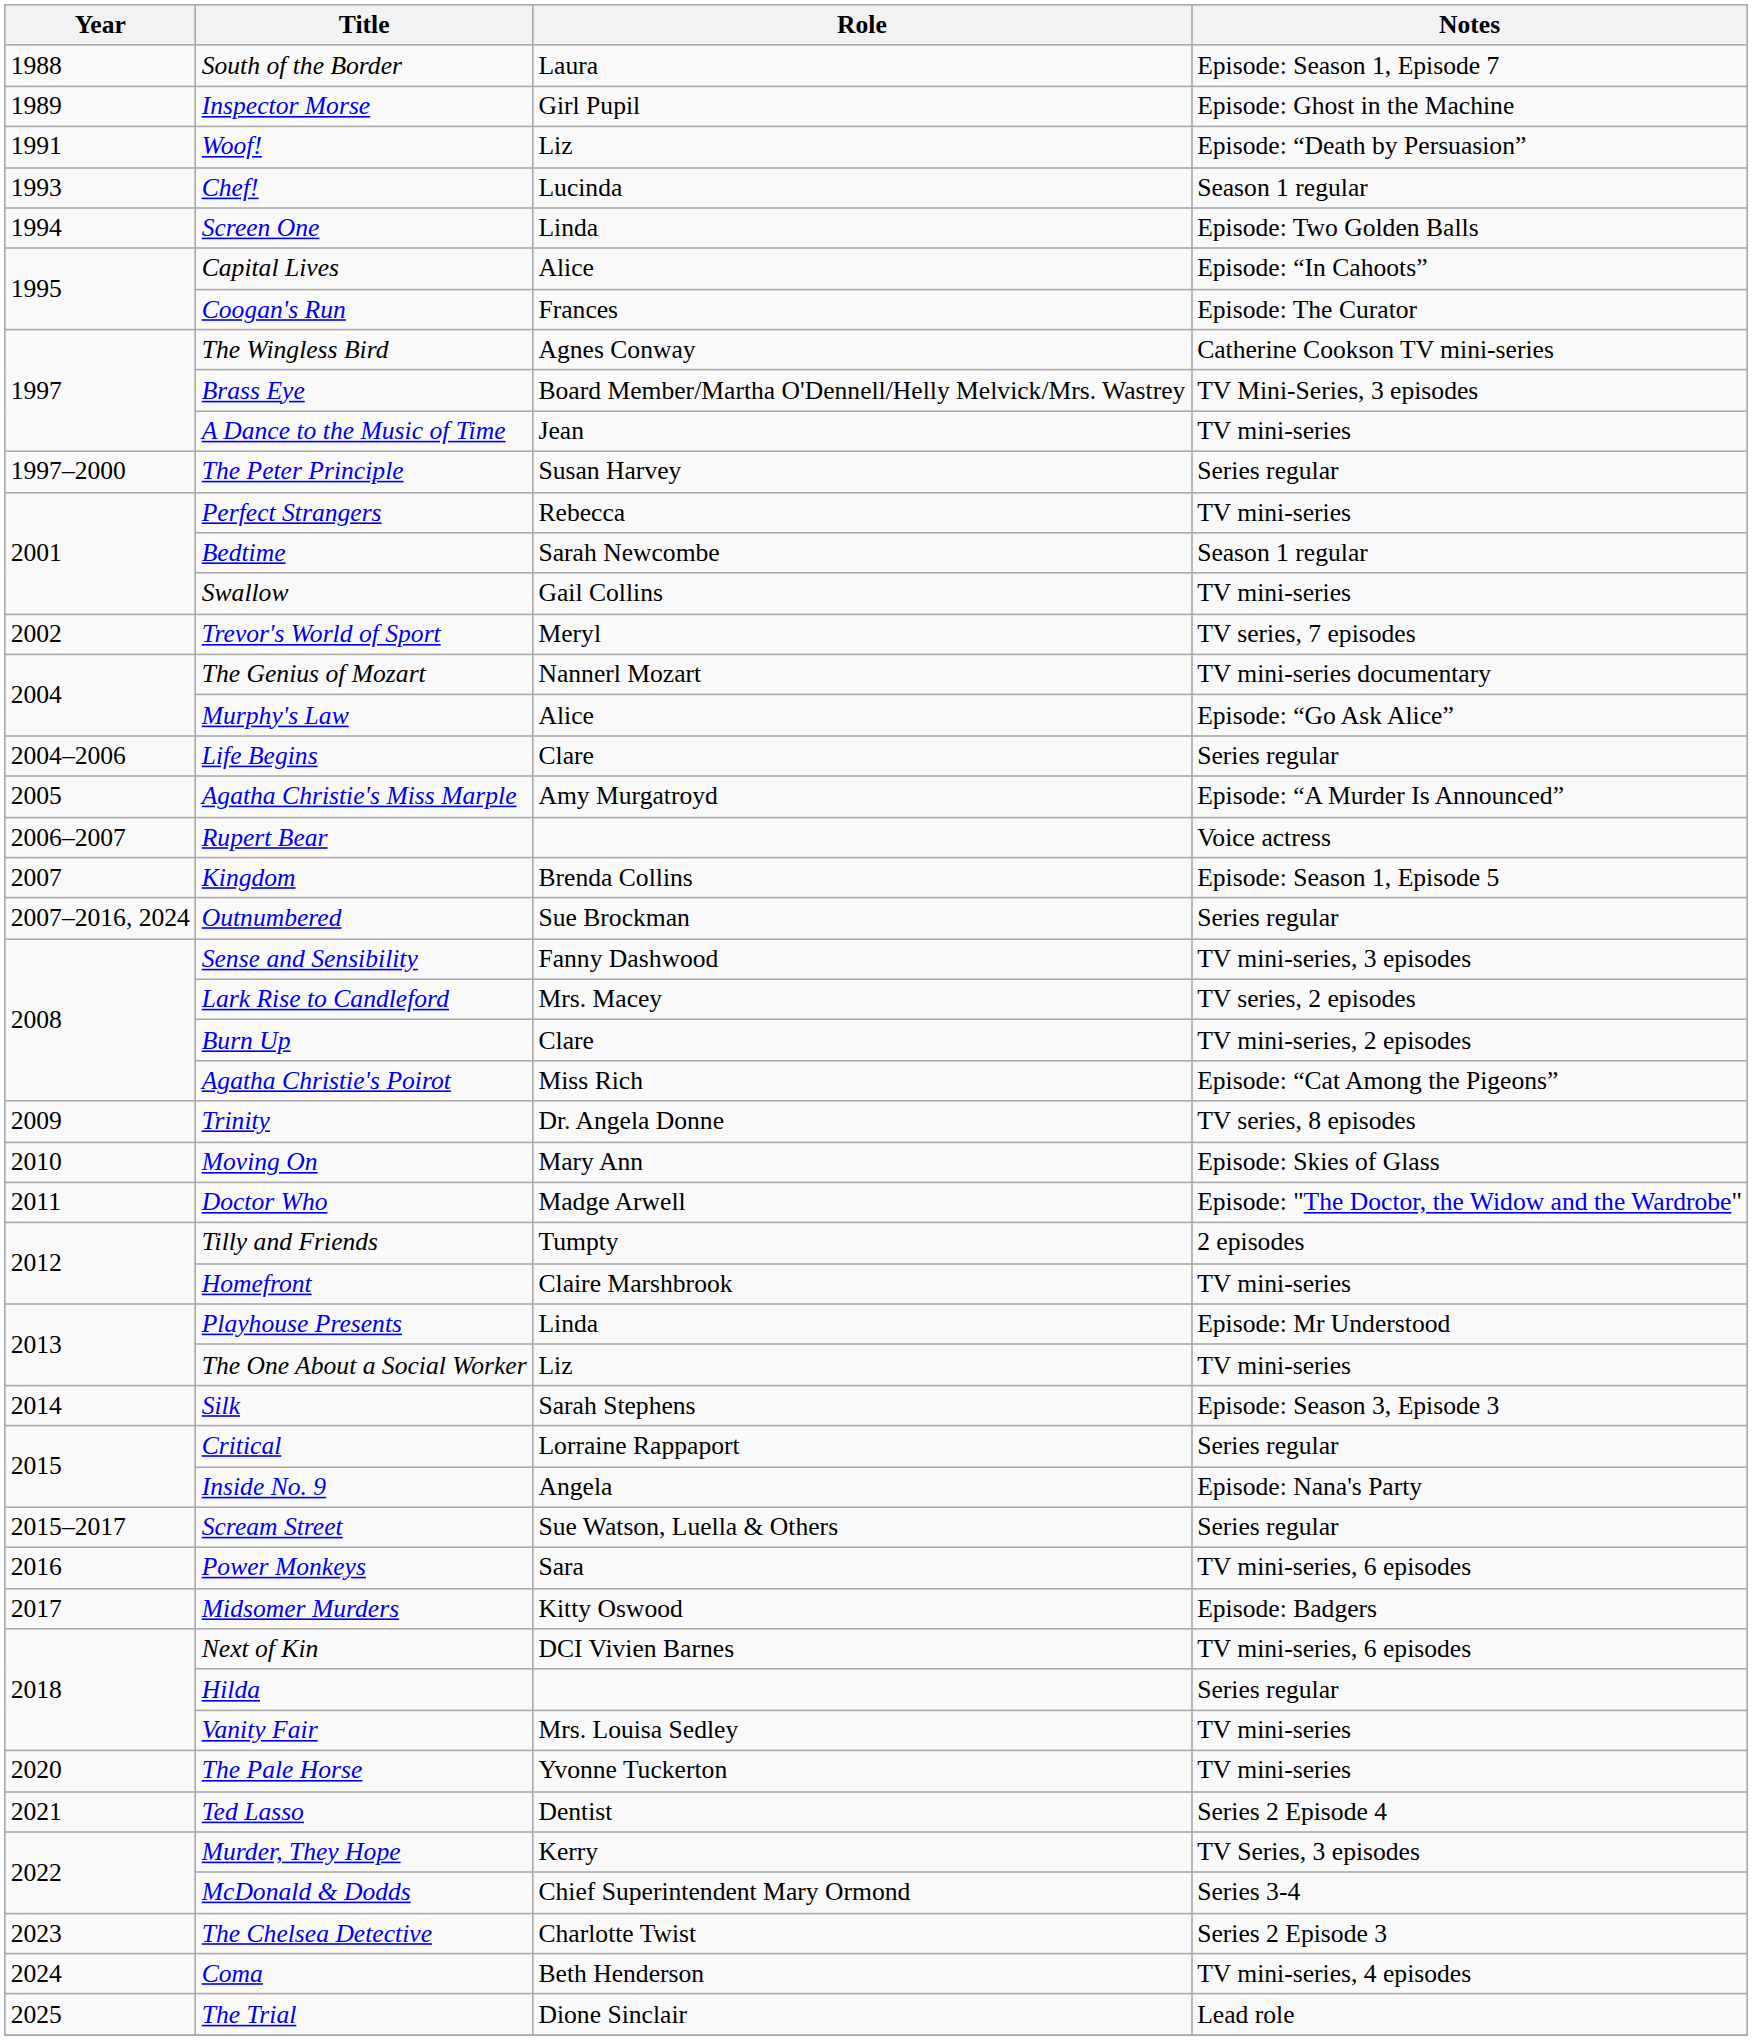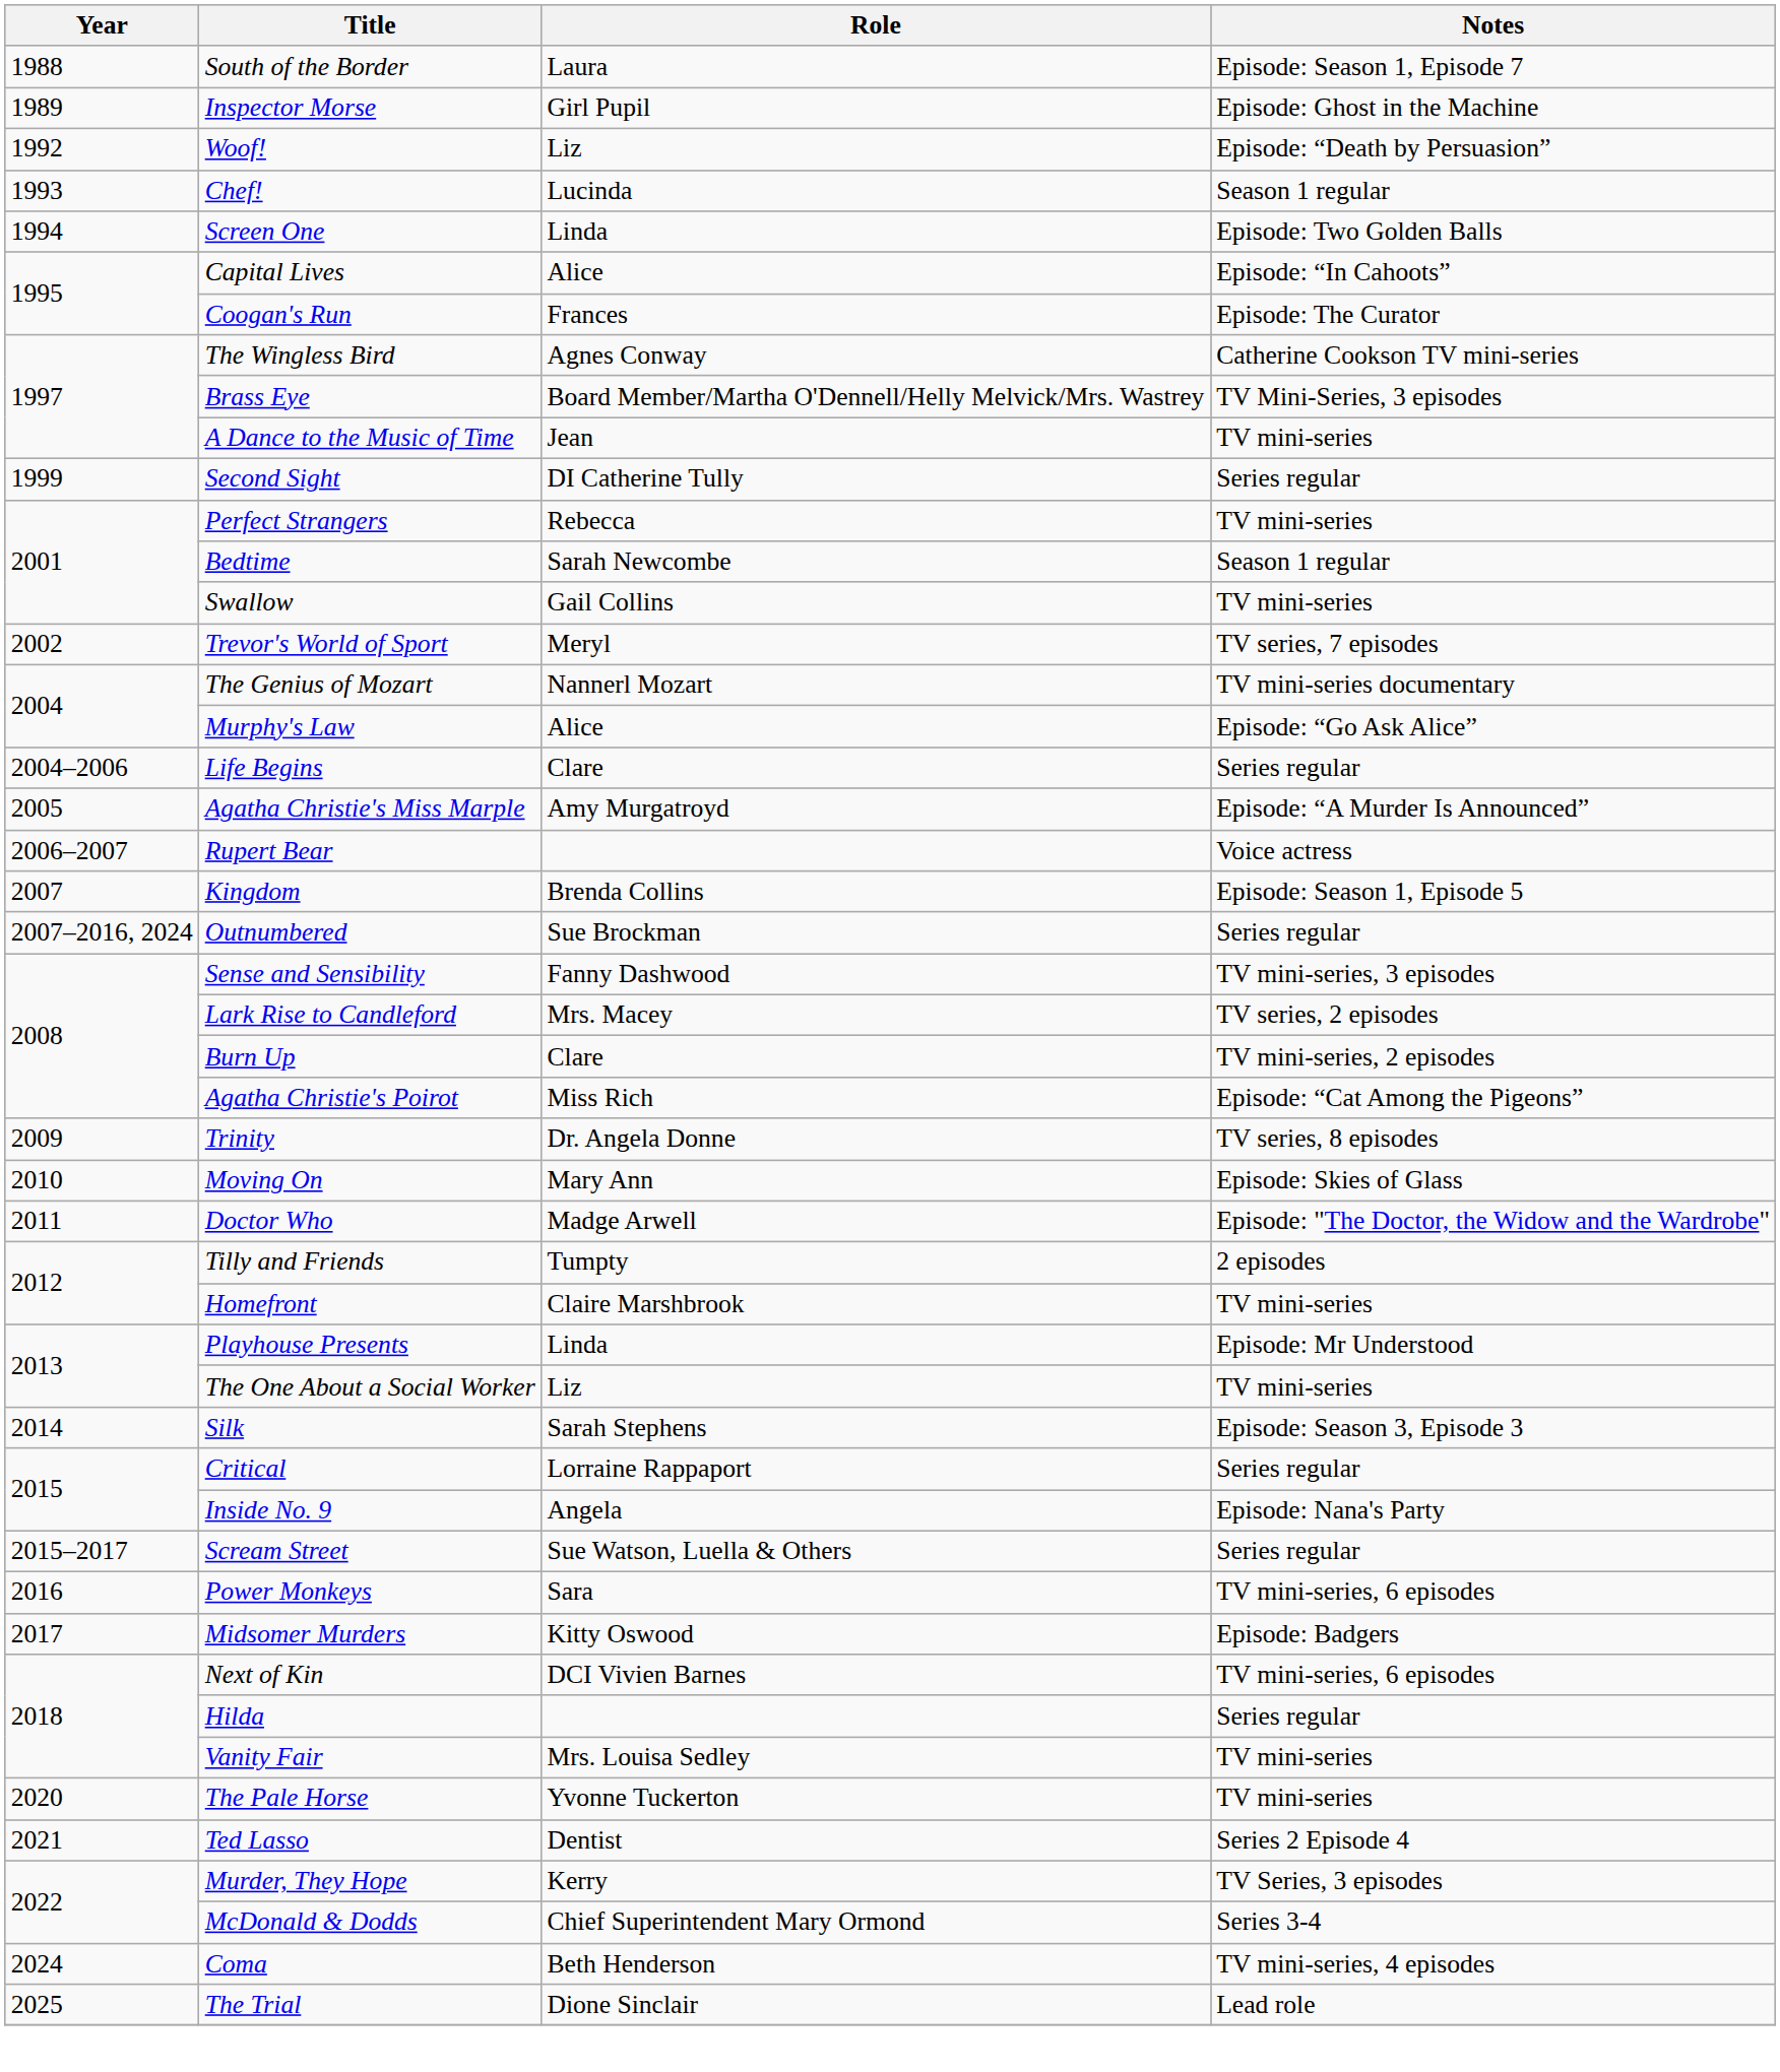 <table class="wikitable sortable">
 <tr>
 <th>Year</th>
 <th>Title</th>
 <th>Role</th>
 <th class="unsortable">Notes</th>
 </tr>
 <tr>
 <td>1988</td>
 <td><em>South of the Border</em></td>
 <td>Laura</td>
 <td>Episode: Season 1, Episode 7</td>
 </tr>
 <tr>
 <td>1989</td>
 <td><em><a href='#'>Inspector Morse</a></em></td>
 <td>Girl Pupil</td>
 <td>Episode: Ghost in the Machine</td>
 </tr>
 <tr>
-<td>1991</td>
+<td>1992</td>
 <td><em><a href='#'>Woof!</a></em></td>
 <td>Liz</td>
 <td>Episode: “Death by Persuasion”</td>
 </tr>
 <tr>
 <td>1993</td>
 <td><em><a href='#'>Chef!</a></em></td>
 <td>Lucinda</td>
 <td>Season 1 regular</td>
 </tr>
 <tr>
 <td>1994</td>
 <td><em><a href='#'>Screen One</a></em></td>
 <td>Linda</td>
 <td>Episode: Two Golden Balls</td>
 </tr>
 <tr>
 <td rowspan="2">1995</td>
 <td><em>Capital Lives</em></td>
 <td>Alice</td>
 <td>Episode: “In Cahoots”</td>
 </tr>
 <tr>
 <td><em><a href='#'>Coogan's Run</a></em></td>
 <td>Frances</td>
 <td>Episode: The Curator</td>
 </tr>
 <tr>
 <td rowspan="3">1997</td>
 <td><em>The Wingless Bird</em></td>
 <td>Agnes Conway</td>
 <td>Catherine Cookson TV mini-series</td>
 </tr>
 <tr>
 <td><em><a href='#'>Brass Eye</a></em></td>
 <td>Board Member/Martha O'Dennell/Helly Melvick/Mrs. Wastrey</td>
 <td>TV Mini-Series, 3 episodes</td>
 </tr>
 <tr>
 <td><em><a href='#'>A Dance to the Music of Time</a></em></td>
 <td>Jean</td>
 <td>TV mini-series</td>
 </tr>
 <tr>
-<td>1997–2000</td>
-<td><em><a href='#'>The Peter Principle</a></em></td>
-<td>Susan Harvey</td>
+<td>1999</td>
+<td><em><a href='#'>Second Sight</a></em></td>
+<td>DI Catherine Tully</td>
 <td>Series regular</td>
 </tr>
 <tr>
 <td rowspan="3">2001</td>
 <td><em><a href='#'>Perfect Strangers</a></em></td>
 <td>Rebecca</td>
 <td>TV mini-series</td>
 </tr>
 <tr>
 <td><em><a href='#'>Bedtime</a></em></td>
 <td>Sarah Newcombe</td>
 <td>Season 1 regular</td>
 </tr>
 <tr>
 <td><em>Swallow</em></td>
 <td>Gail Collins</td>
 <td>TV mini-series</td>
 </tr>
 <tr>
 <td>2002</td>
 <td><em><a href='#'>Trevor's World of Sport</a></em></td>
 <td>Meryl</td>
 <td>TV series, 7 episodes</td>
 </tr>
 <tr>
 <td rowspan="2">2004</td>
 <td><em>The Genius of Mozart</em></td>
 <td>Nannerl Mozart</td>
 <td>TV mini-series documentary</td>
 </tr>
 <tr>
 <td><em><a href='#'>Murphy's Law</a></em></td>
 <td>Alice</td>
 <td>Episode: “Go Ask Alice”</td>
 </tr>
 <tr>
 <td>2004–2006</td>
 <td><em><a href='#'>Life Begins</a></em></td>
 <td>Clare</td>
 <td>Series regular</td>
 </tr>
 <tr>
 <td>2005</td>
 <td><em><a href='#'>Agatha Christie's Miss Marple</a></em></td>
 <td>Amy Murgatroyd</td>
 <td>Episode:  “A Murder Is Announced”</td>
 </tr>
 <tr>
 <td>2006–2007</td>
 <td><em><a href='#'>Rupert Bear</a></em></td>
 <td></td>
 <td>Voice actress</td>
 </tr>
 <tr>
 <td>2007</td>
 <td><em><a href='#'>Kingdom</a></em></td>
 <td>Brenda Collins</td>
 <td>Episode: Season 1, Episode 5</td>
 </tr>
 <tr>
 <td>2007–2016, 2024</td>
 <td><em><a href='#'>Outnumbered</a></em></td>
 <td>Sue Brockman</td>
 <td>Series regular</td>
 </tr>
 <tr>
 <td rowspan="4">2008</td>
 <td><em><a href='#'>Sense and Sensibility</a></em></td>
 <td>Fanny Dashwood</td>
 <td>TV mini-series, 3 episodes</td>
 </tr>
 <tr>
 <td><em><a href='#'>Lark Rise to Candleford</a></em></td>
 <td>Mrs. Macey</td>
 <td>TV series, 2 episodes</td>
 </tr>
 <tr>
 <td><em><a href='#'>Burn Up</a></em></td>
 <td>Clare</td>
 <td>TV mini-series, 2 episodes</td>
 </tr>
 <tr>
 <td><em><a href='#'>Agatha Christie's Poirot</a></em></td>
 <td>Miss Rich</td>
 <td>Episode: “Cat Among the Pigeons”</td>
 </tr>
 <tr>
 <td>2009</td>
 <td><em><a href='#'>Trinity</a></em></td>
 <td>Dr. Angela Donne</td>
 <td>TV series, 8 episodes</td>
 </tr>
 <tr>
 <td>2010</td>
 <td><em><a href='#'>Moving On</a></em></td>
 <td>Mary Ann</td>
 <td>Episode: Skies of Glass</td>
 </tr>
 <tr>
 <td>2011</td>
 <td><em><a href='#'>Doctor Who</a></em></td>
 <td>Madge Arwell</td>
 <td>Episode: "<a href='#'>The Doctor, the Widow and the Wardrobe</a>"</td>
 </tr>
 <tr>
 <td rowspan="2">2012</td>
 <td><em>Tilly and Friends</em></td>
 <td>Tumpty</td>
 <td>2 episodes</td>
 </tr>
 <tr>
 <td><em><a href='#'>Homefront</a></em></td>
 <td>Claire Marshbrook</td>
 <td>TV mini-series</td>
 </tr>
 <tr>
 <td rowspan="2">2013</td>
 <td><em><a href='#'>Playhouse Presents</a></em></td>
 <td>Linda</td>
 <td>Episode: Mr Understood</td>
 </tr>
 <tr>
 <td><em>The One About a Social Worker</em></td>
 <td>Liz</td>
 <td>TV mini-series</td>
 </tr>
 <tr>
 <td>2014</td>
 <td><em><a href='#'>Silk</a></em></td>
 <td>Sarah Stephens</td>
 <td>Episode: Season 3, Episode 3</td>
 </tr>
 <tr>
 <td rowspan="2">2015</td>
 <td><em><a href='#'>Critical</a></em></td>
 <td>Lorraine Rappaport</td>
 <td>Series regular</td>
 </tr>
 <tr>
 <td><em><a href='#'>Inside No. 9</a></em></td>
 <td>Angela</td>
 <td>Episode: Nana's Party</td>
 </tr>
 <tr>
 <td>2015–2017</td>
 <td><em><a href='#'>Scream Street</a></em></td>
 <td>Sue Watson, Luella & Others</td>
 <td>Series regular</td>
 </tr>
 <tr>
 <td>2016</td>
 <td><em><a href='#'>Power Monkeys</a></em></td>
 <td>Sara</td>
 <td>TV mini-series, 6 episodes</td>
 </tr>
 <tr>
 <td>2017</td>
 <td><em><a href='#'>Midsomer Murders</a></em></td>
 <td>Kitty Oswood</td>
 <td>Episode: Badgers</td>
 </tr>
 <tr>
 <td rowspan="3">2018</td>
 <td><em>Next of Kin</em></td>
 <td>DCI Vivien Barnes</td>
 <td>TV mini-series, 6 episodes</td>
 </tr>
 <tr>
 <td><em><a href='#'>Hilda</a></em></td>
 <td></td>
 <td>Series regular</td>
 </tr>
 <tr>
 <td><em><a href='#'>Vanity Fair</a></em></td>
 <td>Mrs. Louisa Sedley</td>
 <td>TV mini-series</td>
 </tr>
 <tr>
 <td>2020</td>
 <td><em><a href='#'>The Pale Horse</a></em></td>
 <td>Yvonne Tuckerton</td>
 <td>TV mini-series</td>
 </tr>
 <tr>
 <td>2021</td>
 <td><em><a href='#'>Ted Lasso</a></em></td>
 <td>Dentist</td>
 <td>Series 2 Episode 4</td>
 </tr>
 <tr>
 <td rowspan="2">2022</td>
 <td><em><a href='#'>Murder, They Hope</a></em></td>
 <td>Kerry</td>
 <td>TV Series, 3 episodes</td>
 </tr>
 <tr>
 <td><em><a href='#'>McDonald & Dodds</a></em></td>
 <td>Chief Superintendent Mary Ormond</td>
 <td>Series 3-4</td>
 </tr>
 <tr>
-<td>2023</td>
-<td><em><a href='#'>The Chelsea Detective</a></em></td>
-<td>Charlotte Twist</td>
-<td>Series 2 Episode 3</td>
-</tr>
-<tr>
 <td>2024</td>
 <td><em><a href='#'>Coma</a></em></td>
 <td>Beth Henderson</td>
 <td>TV mini-series, 4 episodes</td>
 </tr>
 <tr>
 <td>2025</td>
 <td><em><a href='#'>The Trial</a></em></td>
 <td>Dione Sinclair</td>
 <td>Lead role</td>
 </tr>
 <tr>
 </tr>
 </table>
